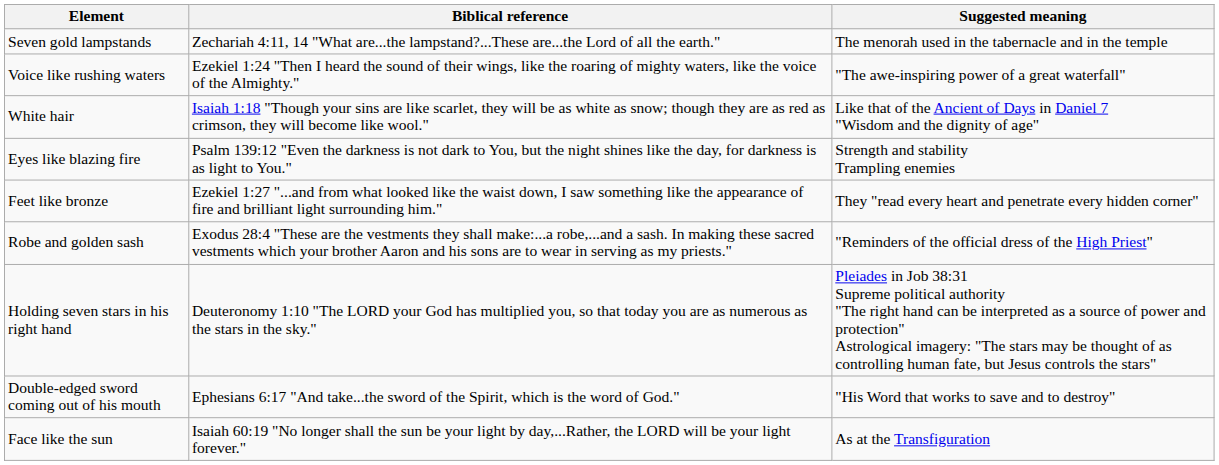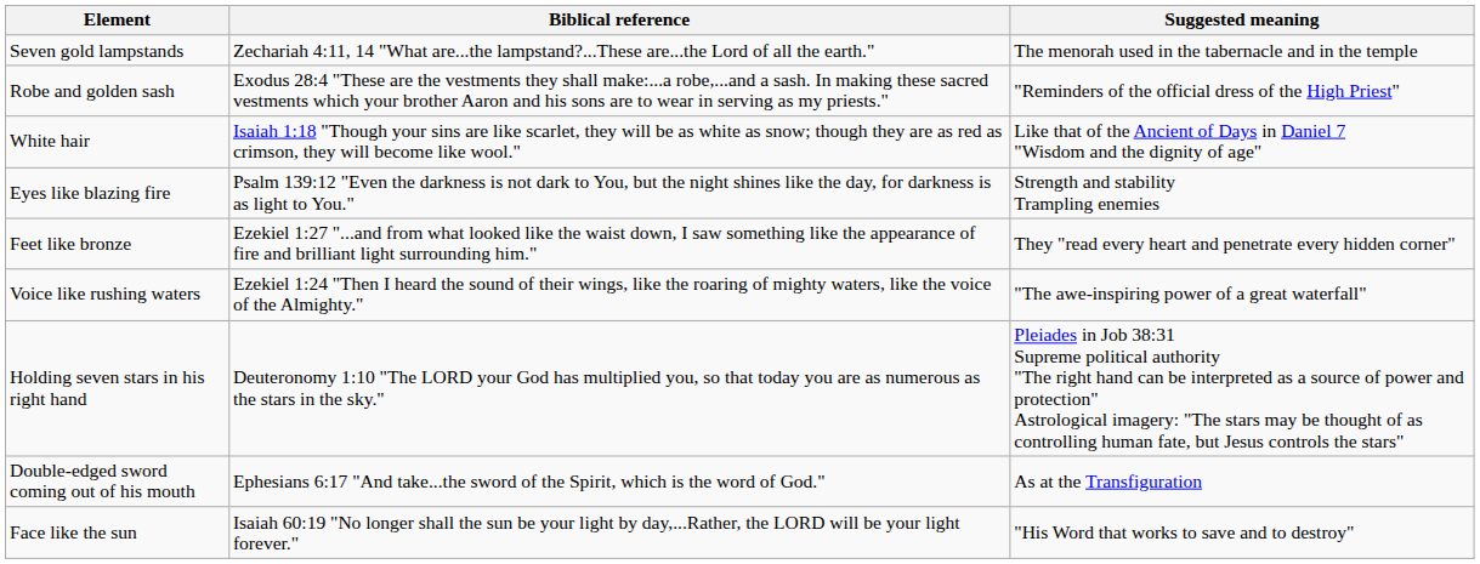 <table class="wikitable">
 <tr>
 <th>Element</th>
 <th>Biblical reference</th>
 <th>Suggested meaning</th>
 </tr>
 <tr>
 <td>Seven gold lampstands</td>
 <td>Zechariah 4:11, 14 "What are...the lampstand?...These are...the Lord of all the earth."</td>
 <td>The menorah used in the tabernacle and in the temple</td>
 </tr>
 <tr>
-<td>Voice like rushing waters</td>
-<td>Ezekiel 1:24 "Then I heard the sound of their wings, like the roaring of mighty waters, like the voice of the Almighty."</td>
-<td>"The awe-inspiring power of a great waterfall"</td>
+<td>Robe and golden sash</td>
+<td>Exodus 28:4 "These are the vestments they shall make:...a robe,...and a sash. In making these sacred vestments which your brother Aaron and his sons are to wear in serving as my priests."</td>
+<td>"Reminders of the official dress of the <a href='#'>High Priest</a>"</td>
 </tr>
 <tr>
 <td>White hair</td>
 <td><a href='#'>Isaiah 1:18</a> "Though your sins are like scarlet, they will be as white as snow; though they are as red as crimson, they will become like wool."</td>
 <td>Like that of the <a href='#'>Ancient of Days</a> in <a href='#'>Daniel 7</a><br>"Wisdom and the dignity of age"</td>
 </tr>
 <tr>
 <td>Eyes like blazing fire</td>
 <td>Psalm 139:12 "Even the darkness is not dark to You, but the night shines like the day, for darkness is as light to You."</td>
 <td>Strength and stability<br>Trampling enemies</td>
 </tr>
 <tr>
 <td>Feet like bronze</td>
 <td>Ezekiel 1:27 "...and from what looked like the waist down, I saw something like the appearance of fire and brilliant light surrounding him."</td>
 <td>They "read every heart and penetrate every hidden corner"</td>
 </tr>
 <tr>
-<td>Robe and golden sash</td>
-<td>Exodus 28:4 "These are the vestments they shall make:...a robe,...and a sash. In making these sacred vestments which your brother Aaron and his sons are to wear in serving as my priests."</td>
-<td>"Reminders of the official dress of the <a href='#'>High Priest</a>"</td>
+<td>Voice like rushing waters</td>
+<td>Ezekiel 1:24 "Then I heard the sound of their wings, like the roaring of mighty waters, like the voice of the Almighty."</td>
+<td>"The awe-inspiring power of a great waterfall"</td>
 </tr>
 <tr>
 <td>Holding seven stars in his right hand</td>
 <td>Deuteronomy 1:10 "The LORD your God has multiplied you, so that today you are as numerous as the stars in the sky."</td>
 <td><a href='#'>Pleiades</a> in Job 38:31 <br>Supreme political authority<br>"The right hand can be interpreted as a source of power and protection"<br>Astrological imagery: "The stars may be thought of as controlling human fate, but Jesus controls the stars"</td>
 </tr>
 <tr>
 <td>Double-edged sword coming out of his mouth</td>
 <td>Ephesians 6:17 "And take...the sword of the Spirit, which is the word of God."</td>
-<td>"His Word that works to save and to destroy"</td>
+<td>As at the <a href='#'>Transfiguration</a></td>
 </tr>
 <tr>
 <td>Face like the sun</td>
 <td>Isaiah 60:19 "No longer shall the sun be your light by day,...Rather, the LORD will be your light forever."</td>
-<td>As at the <a href='#'>Transfiguration</a></td>
+<td>"His Word that works to save and to destroy"</td>
 </tr>
 </table>
